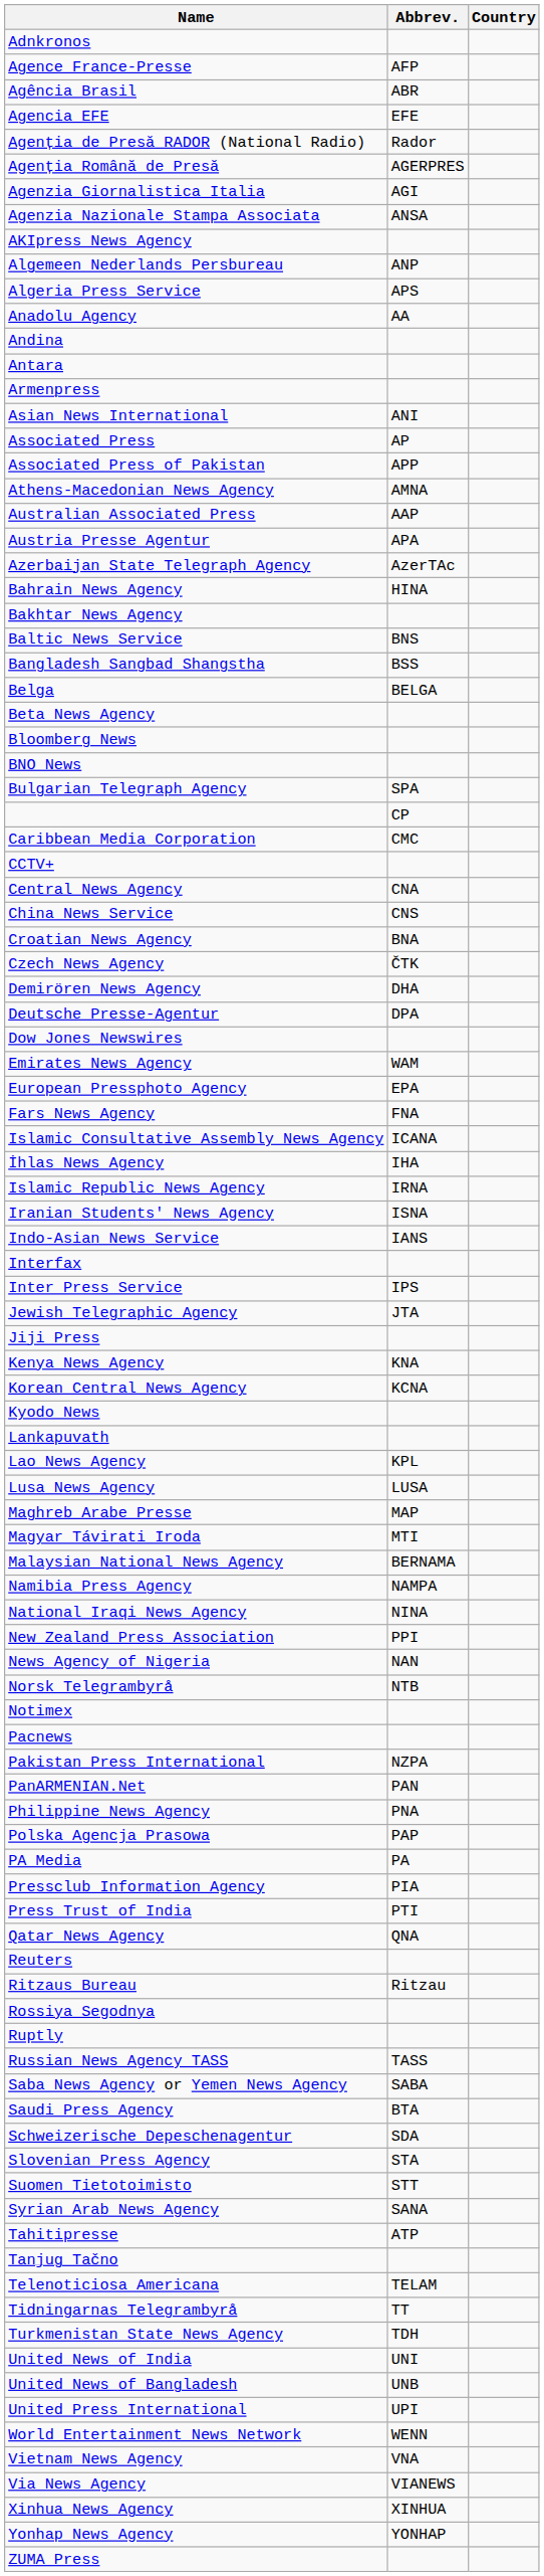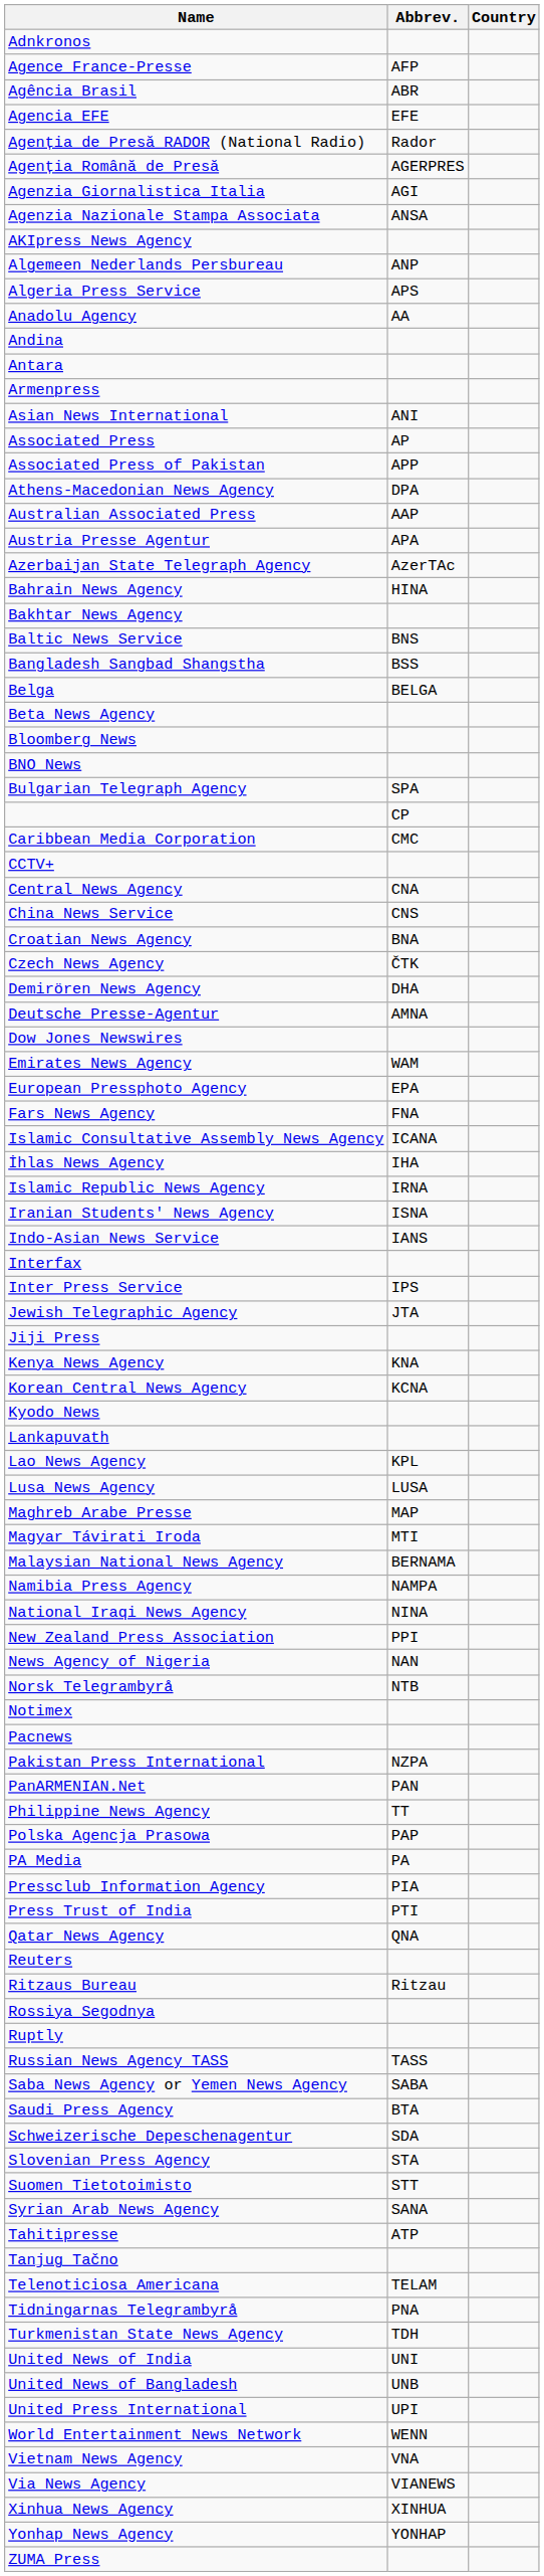 <table class="wikitable sortable">
 <tr>
 <th>Name</th>
 <th>Abbrev.</th>
 <th>Country</th>
 </tr>
 <tr>
 <td><a href='#'>Adnkronos</a></td>
 <td></td>
 <td></td>
 </tr>
 <tr>
 <td><a href='#'>Agence France-Presse</a></td>
 <td>AFP</td>
 <td></td>
 </tr>
 <tr>
 <td><a href='#'>Agência Brasil</a></td>
 <td>ABR</td>
 <td></td>
 </tr>
 <tr>
 <td><a href='#'>Agencia EFE</a></td>
 <td>EFE</td>
 <td></td>
 </tr>
 <tr>
 <td><a href='#'>Agenția de Presă RADOR</a> (National Radio)</td>
 <td>Rador</td>
 <td></td>
 </tr>
 <tr>
 <td><a href='#'>Agenția Română de Presă</a></td>
 <td>AGERPRES</td>
 <td></td>
 </tr>
 <tr>
 <td><a href='#'>Agenzia Giornalistica Italia</a></td>
 <td>AGI</td>
 <td></td>
 </tr>
 <tr>
 <td><a href='#'>Agenzia Nazionale Stampa Associata</a></td>
 <td>ANSA</td>
 <td></td>
 </tr>
 <tr>
 <td><a href='#'>AKIpress News Agency</a></td>
 <td></td>
 <td></td>
 </tr>
 <tr>
 <td><a href='#'>Algemeen Nederlands Persbureau</a></td>
 <td>ANP</td>
 <td></td>
 </tr>
 <tr>
 <td><a href='#'>Algeria Press Service</a></td>
 <td>APS</td>
 <td></td>
 </tr>
 <tr>
 <td><a href='#'>Anadolu Agency</a></td>
 <td>AA</td>
 <td></td>
 </tr>
 <tr>
 <td><a href='#'>Andina</a></td>
 <td></td>
 <td></td>
 </tr>
 <tr>
 <td><a href='#'>Antara</a></td>
 <td></td>
 <td></td>
 </tr>
 <tr>
 <td><a href='#'>Armenpress</a></td>
 <td></td>
 <td></td>
 </tr>
 <tr>
 <td><a href='#'>Asian News International</a></td>
 <td>ANI</td>
 <td></td>
 </tr>
 <tr>
 <td><a href='#'>Associated Press</a></td>
 <td>AP</td>
 <td></td>
 </tr>
 <tr>
 <td><a href='#'>Associated Press of Pakistan</a></td>
 <td>APP</td>
 <td></td>
 </tr>
 <tr>
 <td><a href='#'>Athens-Macedonian News Agency</a></td>
-<td>AMNA</td>
+<td>DPA</td>
 <td></td>
 </tr>
 <tr>
 <td><a href='#'>Australian Associated Press</a></td>
 <td>AAP</td>
 <td></td>
 </tr>
 <tr>
 <td><a href='#'>Austria Presse Agentur</a></td>
 <td>APA</td>
 <td></td>
 </tr>
 <tr>
 <td><a href='#'>Azerbaijan State Telegraph Agency</a></td>
 <td>AzerTAc</td>
 <td></td>
 </tr>
 <tr>
 <td><a href='#'>Bahrain News Agency</a></td>
 <td>HINA</td>
 <td></td>
 </tr>
 <tr>
 <td><a href='#'>Bakhtar News Agency</a></td>
 <td></td>
 <td></td>
 </tr>
 <tr>
 <td><a href='#'>Baltic News Service</a></td>
 <td>BNS</td>
 <td></td>
 </tr>
 <tr>
 <td><a href='#'>Bangladesh Sangbad Shangstha</a></td>
 <td>BSS</td>
 <td></td>
 </tr>
 <tr>
 <td><a href='#'>Belga</a></td>
 <td>BELGA</td>
 <td></td>
 </tr>
 <tr>
 <td><a href='#'>Beta News Agency</a></td>
 <td></td>
 <td></td>
 </tr>
 <tr>
 <td><a href='#'>Bloomberg News</a></td>
 <td></td>
 <td></td>
 </tr>
 <tr>
 <td><a href='#'>BNO News</a></td>
 <td></td>
 <td></td>
 </tr>
 <tr>
 <td><a href='#'>Bulgarian Telegraph Agency</a></td>
 <td>SPA</td>
 <td></td>
 </tr>
 <tr>
 <td></td>
 <td>CP</td>
 <td></td>
 </tr>
 <tr>
 <td><a href='#'>Caribbean Media Corporation</a></td>
 <td>CMC</td>
 <td></td>
 </tr>
 <tr>
 <td><a href='#'>CCTV+</a></td>
 <td></td>
 <td></td>
 </tr>
 <tr>
 <td><a href='#'>Central News Agency</a></td>
 <td>CNA</td>
 <td></td>
 </tr>
 <tr>
 <td><a href='#'>China News Service</a></td>
 <td>CNS</td>
 <td></td>
 </tr>
 <tr>
 <td><a href='#'>Croatian News Agency</a></td>
 <td>BNA</td>
 <td></td>
 </tr>
 <tr>
 <td><a href='#'>Czech News Agency</a></td>
 <td>ČTK</td>
 <td></td>
 </tr>
 <tr>
 <td><a href='#'>Demirören News Agency</a></td>
 <td>DHA</td>
 <td></td>
 </tr>
 <tr>
 <td><a href='#'>Deutsche Presse-Agentur</a></td>
-<td>DPA</td>
+<td>AMNA</td>
 <td></td>
 </tr>
 <tr>
 <td><a href='#'>Dow Jones Newswires</a></td>
 <td></td>
 <td></td>
 </tr>
 <tr>
 <td><a href='#'>Emirates News Agency</a></td>
 <td>WAM</td>
 <td></td>
 </tr>
 <tr>
 <td><a href='#'>European Pressphoto Agency</a></td>
 <td>EPA</td>
 <td></td>
 </tr>
 <tr>
 <td><a href='#'>Fars News Agency</a></td>
 <td>FNA</td>
 <td></td>
 </tr>
 <tr>
 <td><a href='#'>Islamic Consultative Assembly News Agency</a></td>
 <td>ICANA</td>
 <td></td>
 </tr>
 <tr>
 <td><a href='#'>İhlas News Agency</a></td>
 <td>IHA</td>
 <td></td>
 </tr>
 <tr>
 <td><a href='#'>Islamic Republic News Agency</a></td>
 <td>IRNA</td>
 <td></td>
 </tr>
 <tr>
 <td><a href='#'>Iranian Students' News Agency</a></td>
 <td>ISNA</td>
 <td></td>
 </tr>
 <tr>
 <td><a href='#'>Indo-Asian News Service</a></td>
 <td>IANS</td>
 <td></td>
 </tr>
 <tr>
 <td><a href='#'>Interfax</a></td>
 <td></td>
 <td></td>
 </tr>
 <tr>
 <td><a href='#'>Inter Press Service</a></td>
 <td>IPS</td>
 <td></td>
 </tr>
 <tr>
 <td><a href='#'>Jewish Telegraphic Agency</a></td>
 <td>JTA</td>
 <td></td>
 </tr>
 <tr>
 <td><a href='#'>Jiji Press</a></td>
 <td></td>
 <td></td>
 </tr>
 <tr>
 <td><a href='#'>Kenya News Agency</a></td>
 <td>KNA</td>
 <td></td>
 </tr>
 <tr>
 <td><a href='#'>Korean Central News Agency</a></td>
 <td>KCNA</td>
 <td></td>
 </tr>
 <tr>
 <td><a href='#'>Kyodo News</a></td>
 <td></td>
 <td></td>
 </tr>
 <tr>
 <td><a href='#'>Lankapuvath</a></td>
 <td></td>
 <td></td>
 </tr>
 <tr>
 <td><a href='#'>Lao News Agency</a></td>
 <td>KPL</td>
 <td></td>
 </tr>
 <tr>
 <td><a href='#'>Lusa News Agency</a></td>
 <td>LUSA</td>
 <td></td>
 </tr>
 <tr>
 <td><a href='#'>Maghreb Arabe Presse</a></td>
 <td>MAP</td>
 <td></td>
 </tr>
 <tr>
 <td><a href='#'>Magyar Távirati Iroda</a></td>
 <td>MTI</td>
 <td></td>
 </tr>
 <tr>
 <td><a href='#'>Malaysian National News Agency</a></td>
 <td>BERNAMA</td>
 <td></td>
 </tr>
 <tr>
 <td><a href='#'>Namibia Press Agency</a></td>
 <td>NAMPA</td>
 <td></td>
 </tr>
 <tr>
 <td><a href='#'>National Iraqi News Agency</a></td>
 <td>NINA</td>
 <td></td>
 </tr>
 <tr>
 <td><a href='#'>New Zealand Press Association</a></td>
 <td>PPI</td>
 <td></td>
 </tr>
 <tr>
 <td><a href='#'>News Agency of Nigeria</a></td>
 <td>NAN</td>
 <td></td>
 </tr>
 <tr>
 <td><a href='#'>Norsk Telegrambyrå</a></td>
 <td>NTB</td>
 <td></td>
 </tr>
 <tr>
 <td><a href='#'>Notimex</a></td>
 <td></td>
 <td></td>
 </tr>
 <tr>
 <td><a href='#'>Pacnews</a></td>
 <td></td>
 <td></td>
 </tr>
 <tr>
 <td><a href='#'>Pakistan Press International</a></td>
 <td>NZPA</td>
 <td></td>
 </tr>
 <tr>
 <td><a href='#'>PanARMENIAN.Net</a></td>
 <td>PAN</td>
 <td></td>
 </tr>
 <tr>
 <td><a href='#'>Philippine News Agency</a></td>
-<td>PNA</td>
+<td>TT</td>
 <td></td>
 </tr>
 <tr>
 <td><a href='#'>Polska Agencja Prasowa</a></td>
 <td>PAP</td>
 <td></td>
 </tr>
 <tr>
 <td><a href='#'>PA Media</a></td>
 <td>PA</td>
 <td></td>
 </tr>
 <tr>
 <td><a href='#'>Pressclub Information Agency</a></td>
 <td>PIA</td>
 <td></td>
 </tr>
 <tr>
 <td><a href='#'>Press Trust of India</a></td>
 <td>PTI</td>
 <td></td>
 </tr>
 <tr>
 <td><a href='#'>Qatar News Agency</a></td>
 <td>QNA</td>
 <td></td>
 </tr>
 <tr>
 <td><a href='#'>Reuters</a></td>
 <td></td>
 <td></td>
 </tr>
 <tr>
 <td><a href='#'>Ritzaus Bureau</a></td>
 <td>Ritzau</td>
 <td></td>
 </tr>
 <tr>
 <td><a href='#'>Rossiya Segodnya</a></td>
 <td></td>
 <td></td>
 </tr>
 <tr>
 <td><a href='#'>Ruptly</a></td>
 <td></td>
 <td></td>
 </tr>
 <tr>
 <td><a href='#'>Russian News Agency TASS</a></td>
 <td>TASS</td>
 <td></td>
 </tr>
 <tr>
 <td><a href='#'>Saba News Agency</a> or <a href='#'>Yemen News Agency</a></td>
 <td>SABA</td>
 <td></td>
 </tr>
 <tr>
 <td><a href='#'>Saudi Press Agency</a></td>
 <td>BTA</td>
 <td></td>
 </tr>
 <tr>
 <td><a href='#'>Schweizerische Depeschenagentur</a></td>
 <td>SDA</td>
 <td></td>
 </tr>
 <tr>
 <td><a href='#'>Slovenian Press Agency</a></td>
 <td>STA</td>
 <td></td>
 </tr>
 <tr>
 <td><a href='#'>Suomen Tietotoimisto</a></td>
 <td>STT</td>
 <td></td>
 </tr>
 <tr>
 <td><a href='#'>Syrian Arab News Agency</a></td>
 <td>SANA</td>
 <td></td>
 </tr>
 <tr>
 <td><a href='#'>Tahitipresse</a></td>
 <td>ATP</td>
 <td></td>
 </tr>
 <tr>
 <td><a href='#'>Tanjug Tačno</a></td>
 <td></td>
 <td></td>
 </tr>
 <tr>
 <td><a href='#'>Telenoticiosa Americana</a></td>
 <td>TELAM</td>
 <td></td>
 </tr>
 <tr>
 <td><a href='#'>Tidningarnas Telegrambyrå</a></td>
-<td>TT</td>
+<td>PNA</td>
 <td></td>
 </tr>
 <tr>
 <td><a href='#'>Turkmenistan State News Agency</a></td>
 <td>TDH</td>
 <td></td>
 </tr>
 <tr>
 <td><a href='#'>United News of India</a></td>
 <td>UNI</td>
 <td></td>
 </tr>
 <tr>
 <td><a href='#'>United News of Bangladesh</a></td>
 <td>UNB</td>
 <td></td>
 </tr>
 <tr>
 <td><a href='#'>United Press International</a></td>
 <td>UPI</td>
 <td></td>
 </tr>
 <tr>
 <td><a href='#'>World Entertainment News Network</a></td>
 <td>WENN</td>
 <td></td>
 </tr>
 <tr>
 <td><a href='#'>Vietnam News Agency</a></td>
 <td>VNA</td>
 <td></td>
 </tr>
 <tr>
 <td><a href='#'>Via News Agency</a></td>
 <td>VIANEWS</td>
 <td></td>
 </tr>
 <tr>
 <td><a href='#'>Xinhua News Agency</a></td>
 <td>XINHUA</td>
 <td></td>
 </tr>
 <tr>
 <td><a href='#'>Yonhap News Agency</a></td>
 <td>YONHAP</td>
 <td></td>
 </tr>
 <tr>
 <td><a href='#'>ZUMA Press</a></td>
 <td></td>
 <td></td>
 </tr>
 </table>
